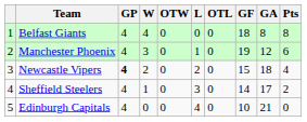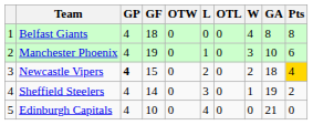 <table class="wikitable">
 <tr>
 <th></th>
 <th>Team</th>
 <th>GP</th>
-<th>W</th>
+<th>GF</th>
 <th>OTW</th>
 <th>L</th>
 <th>OTL</th>
-<th>GF</th>
+<th>W</th>
 <th>GA</th>
 <th>Pts</th>
 </tr>
 <tr bgcolor="#CCFFCC">
 <td>1</td>
 <td><a href='#'>Belfast Giants</a></td>
 <td>4</td>
-<td>4</td>
+<td>18</td>
 <td>0</td>
 <td>0</td>
 <td>0</td>
-<td>18</td>
+<td>4</td>
 <td>8</td>
 <td>8</td>
 </tr>
 <tr bgcolor="#CCFFCC">
 <td>2</td>
 <td><a href='#'>Manchester Phoenix</a></td>
 <td>4</td>
-<td>3</td>
+<td>19</td>
 <td>0</td>
 <td>1</td>
 <td>0</td>
-<td>19</td>
-<td>12</td>
+<td>3</td>
+<td>10</td>
 <td>6</td>
 </tr>
 <tr>
 <td>3</td>
 <td><a href='#'>Newcastle Vipers</a></td>
 <td><strong>4</strong></td>
+<td>15</td>
+<td>0</td>
 <td>2</td>
 <td>0</td>
 <td>2</td>
-<td>0</td>
-<td>15</td>
 <td>18</td>
-<td>4</td>
+<td style="background: gold;">4</td>
 </tr>
 <tr>
 <td>4</td>
 <td><a href='#'>Sheffield Steelers</a></td>
 <td>4</td>
-<td>1</td>
+<td>14</td>
 <td>0</td>
 <td>3</td>
 <td>0</td>
-<td>14</td>
-<td>17</td>
+<td>1</td>
+<td>19</td>
 <td>2</td>
 </tr>
 <tr>
 <td>5</td>
 <td><a href='#'>Edinburgh Capitals</a></td>
 <td>4</td>
-<td>0</td>
+<td>10</td>
 <td>0</td>
 <td>4</td>
 <td>0</td>
-<td>10</td>
+<td>0</td>
 <td>21</td>
 <td>0</td>
 </tr>
 </table>
